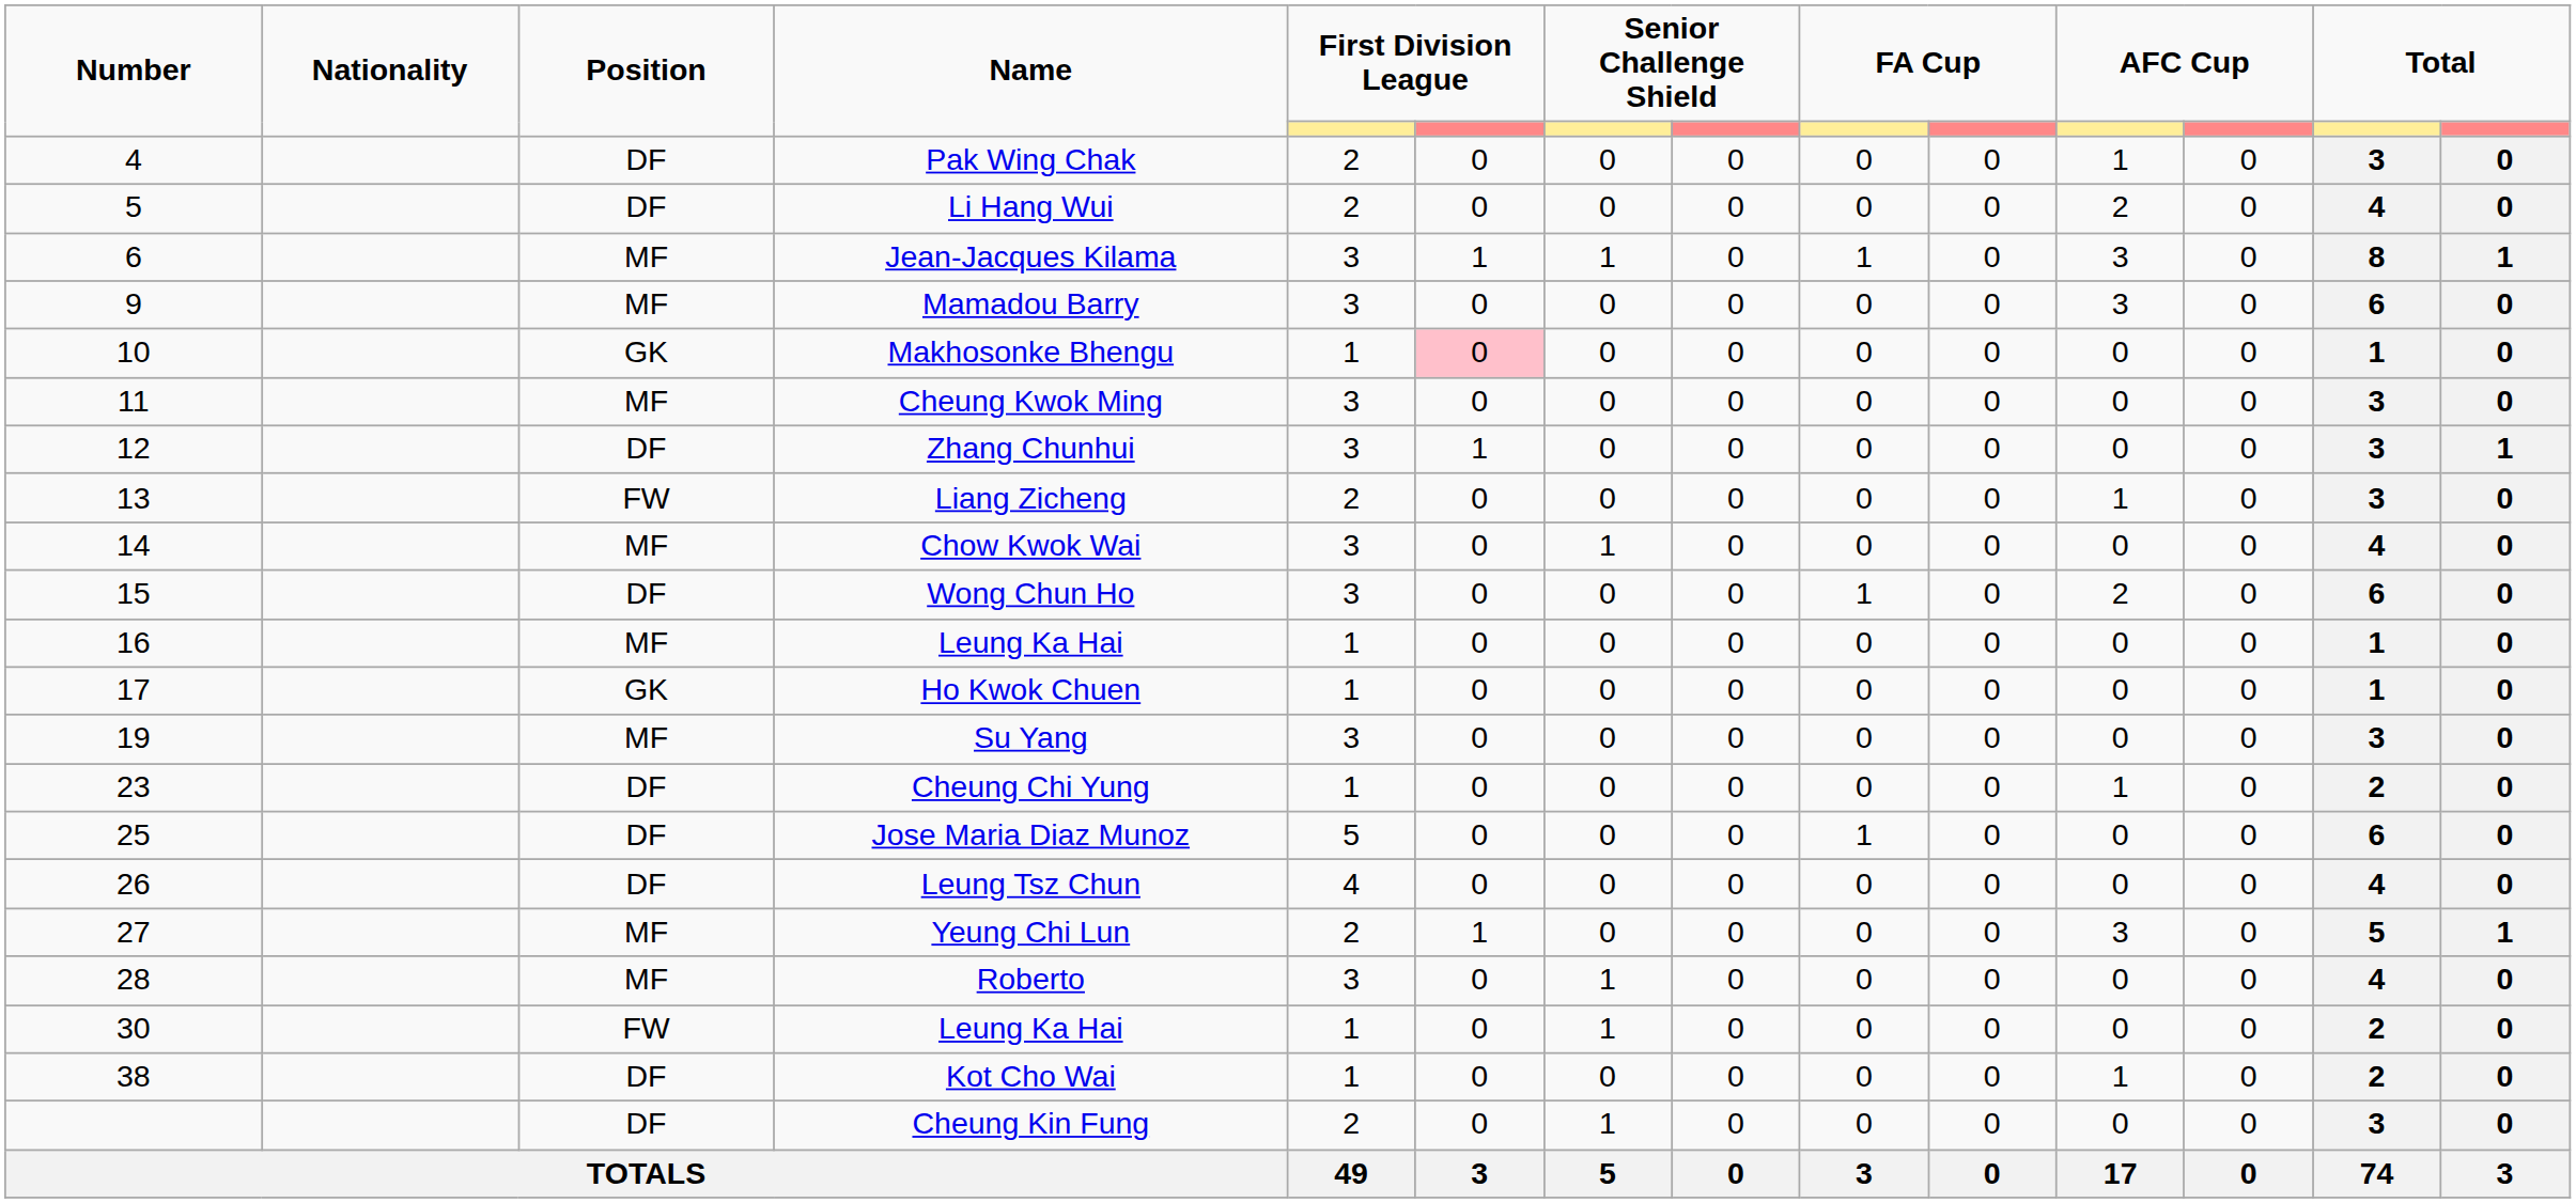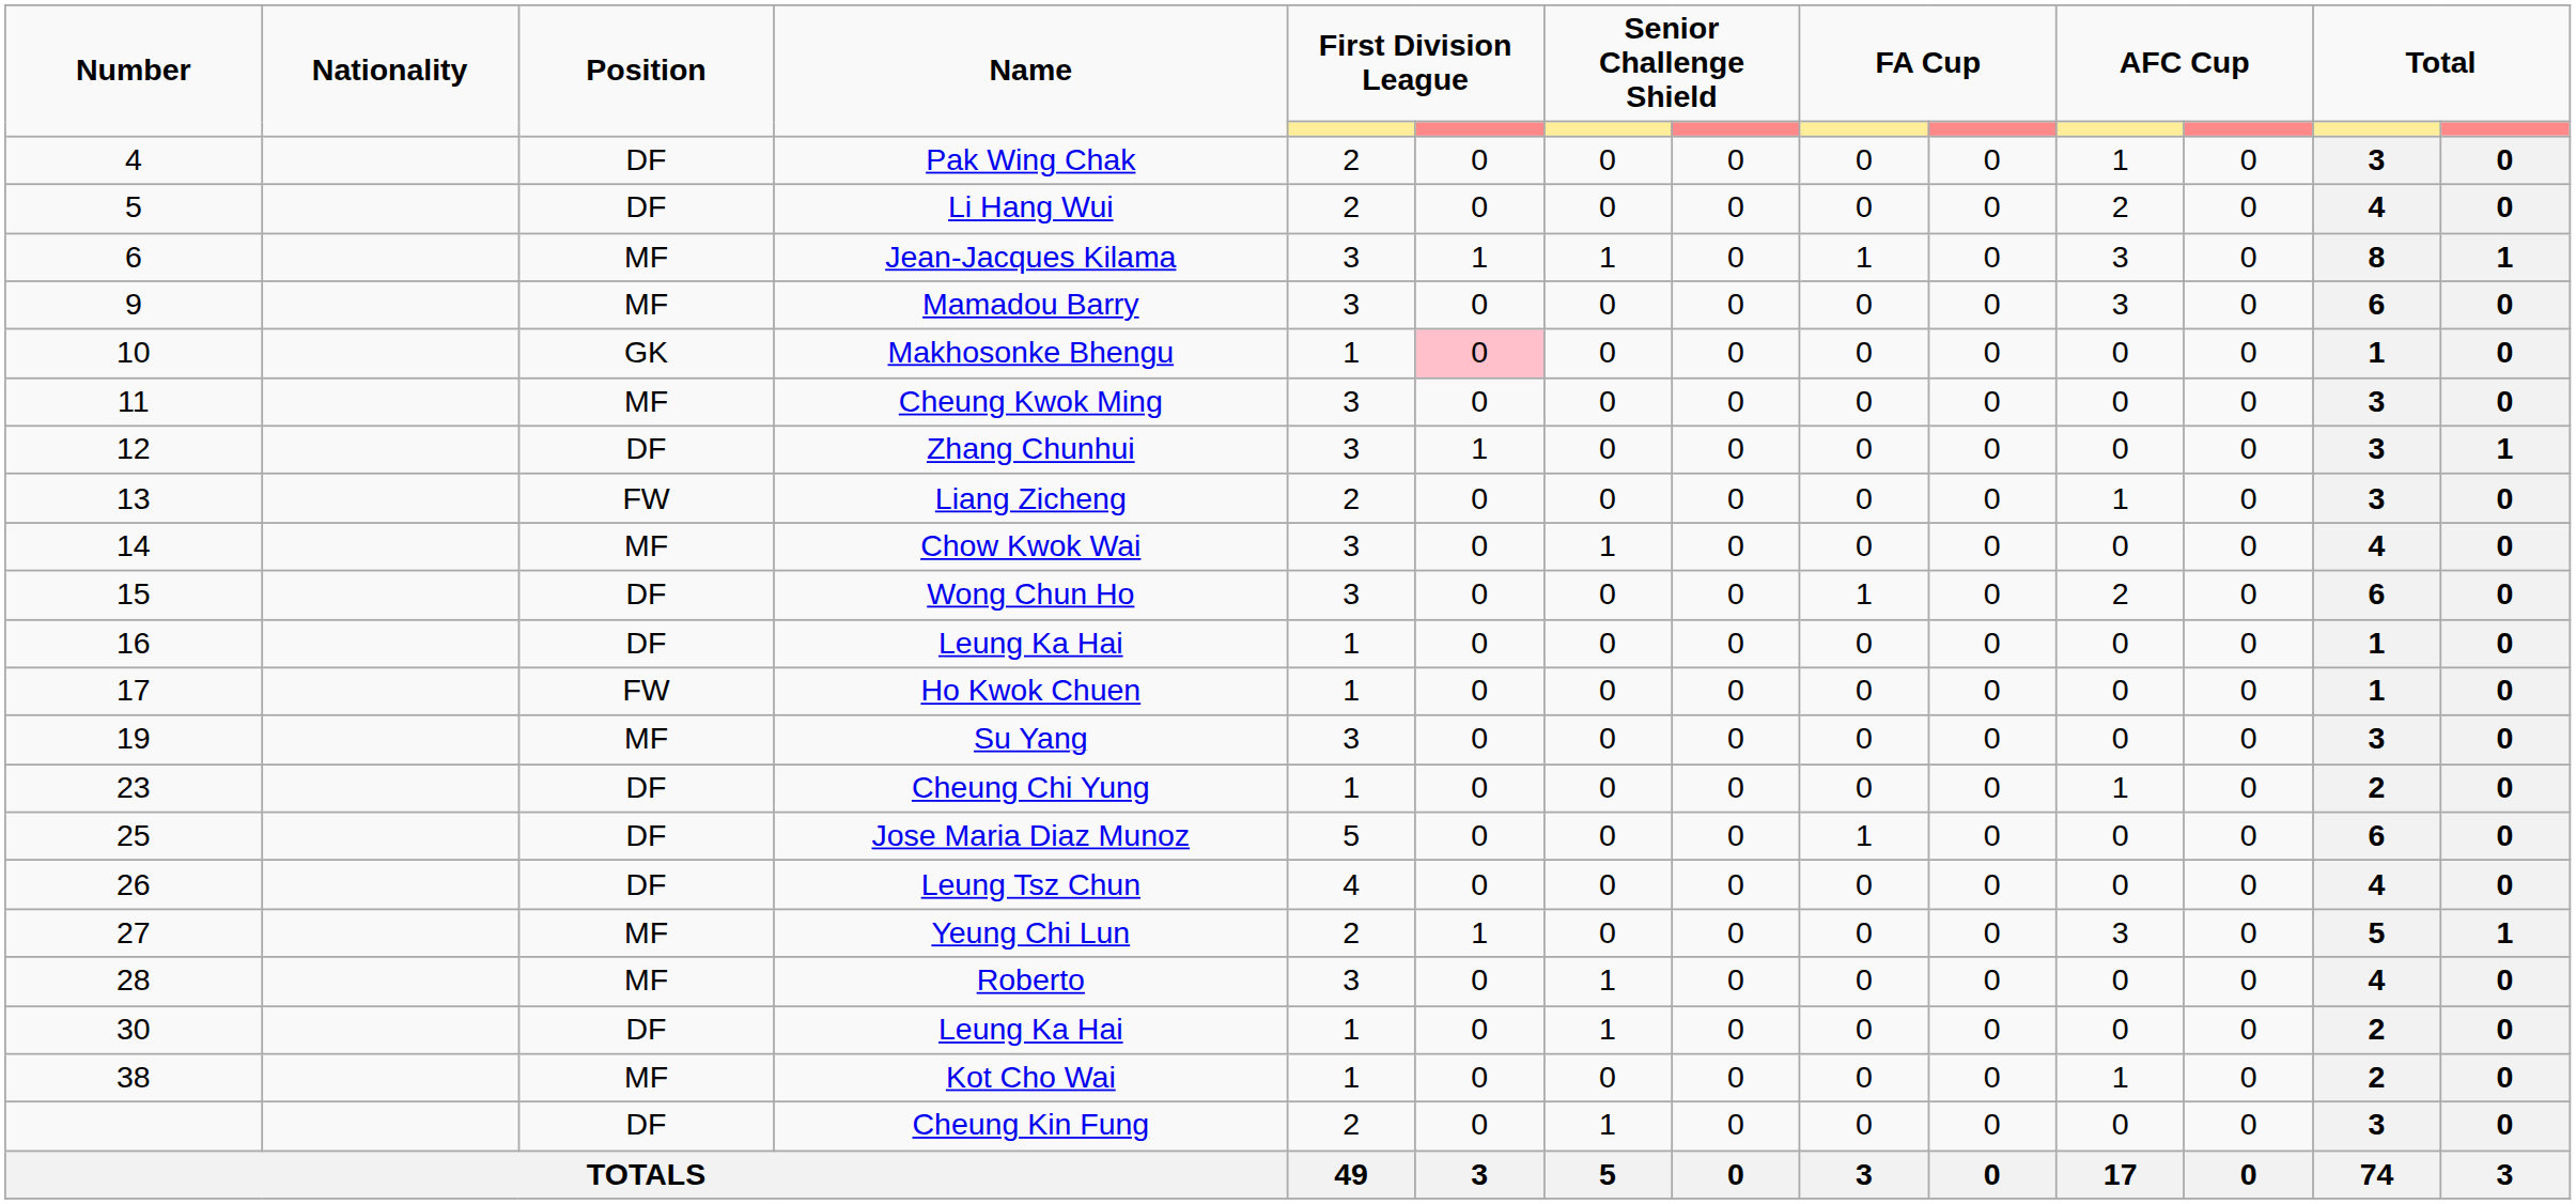 <table class="wikitable" style="text-align:center;">
 <tr style="text-align:center;">
 <td rowspan="2"  style="width:10%; "><strong>Number</strong></td>
 <td rowspan="2"  style="width:10%; "><strong>Nationality</strong></td>
 <td rowspan="2"  style="width:10%; "><strong>Position</strong></td>
 <td rowspan="2"  style="width:20%; "><strong>Name</strong></td>
 <td colspan="2"><strong>First Division League</strong></td>
 <td colspan="2"><strong>Senior Challenge Shield</strong></td>
 <td colspan="2"><strong>FA Cup</strong></td>
 <td colspan="2"><strong>AFC Cup</strong></td>
 <td colspan="2"><strong>Total</strong></td>
 </tr>
 <tr>
 <th style="width:60px; background:#fe9;"></th>
 <th style="width:60px; background:#ff8888;"></th>
 <th style="width:60px; background:#fe9;"></th>
 <th style="width:60px; background:#ff8888;"></th>
 <th style="width:60px; background:#fe9;"></th>
 <th style="width:60px; background:#ff8888;"></th>
 <th style="width:60px; background:#fe9;"></th>
 <th style="width:60px; background:#ff8888;"></th>
 <th style="width:60px; background:#fe9;"></th>
 <th style="width:60px; background:#ff8888;"></th>
 </tr>
 <tr>
 <td>4</td>
 <td></td>
 <td>DF</td>
 <td><a href='#'>Pak Wing Chak</a></td>
 <td>2</td>
 <td>0</td>
 <td>0</td>
 <td>0</td>
 <td>0</td>
 <td>0</td>
 <td>1</td>
 <td>0</td>
 <th>3</th>
 <th>0</th>
 </tr>
 <tr>
 <td>5</td>
 <td></td>
 <td>DF</td>
 <td><a href='#'>Li Hang Wui</a></td>
 <td>2</td>
 <td>0</td>
 <td>0</td>
 <td>0</td>
 <td>0</td>
 <td>0</td>
 <td>2</td>
 <td>0</td>
 <th>4</th>
 <th>0</th>
 </tr>
 <tr>
 <td>6</td>
 <td></td>
 <td>MF</td>
 <td><a href='#'>Jean-Jacques Kilama</a></td>
 <td>3</td>
 <td>1</td>
 <td>1</td>
 <td>0</td>
 <td>1</td>
 <td>0</td>
 <td>3</td>
 <td>0</td>
 <th>8</th>
 <th>1</th>
 </tr>
 <tr>
 <td>9</td>
 <td></td>
 <td>MF</td>
 <td><a href='#'>Mamadou Barry</a></td>
 <td>3</td>
 <td>0</td>
 <td>0</td>
 <td>0</td>
 <td>0</td>
 <td>0</td>
 <td>3</td>
 <td>0</td>
 <th>6</th>
 <th>0</th>
 </tr>
 <tr>
 <td>10</td>
 <td></td>
 <td>GK</td>
 <td><a href='#'>Makhosonke Bhengu</a></td>
 <td>1</td>
 <td style="background: pink;">0</td>
 <td>0</td>
 <td>0</td>
 <td>0</td>
 <td>0</td>
 <td>0</td>
 <td>0</td>
 <th>1</th>
 <th>0</th>
 </tr>
 <tr>
 <td>11</td>
 <td></td>
 <td>MF</td>
 <td><a href='#'>Cheung Kwok Ming</a></td>
 <td>3</td>
 <td>0</td>
 <td>0</td>
 <td>0</td>
 <td>0</td>
 <td>0</td>
 <td>0</td>
 <td>0</td>
 <th>3</th>
 <th>0</th>
 </tr>
 <tr>
 <td>12</td>
 <td></td>
 <td>DF</td>
 <td><a href='#'>Zhang Chunhui</a></td>
 <td>3</td>
 <td>1</td>
 <td>0</td>
 <td>0</td>
 <td>0</td>
 <td>0</td>
 <td>0</td>
 <td>0</td>
 <th>3</th>
 <th>1</th>
 </tr>
 <tr>
 <td>13</td>
 <td></td>
 <td>FW</td>
 <td><a href='#'>Liang Zicheng</a></td>
 <td>2</td>
 <td>0</td>
 <td>0</td>
 <td>0</td>
 <td>0</td>
 <td>0</td>
 <td>1</td>
 <td>0</td>
 <th>3</th>
 <th>0</th>
 </tr>
 <tr>
 <td>14</td>
 <td></td>
 <td>MF</td>
 <td><a href='#'>Chow Kwok Wai</a></td>
 <td>3</td>
 <td>0</td>
 <td>1</td>
 <td>0</td>
 <td>0</td>
 <td>0</td>
 <td>0</td>
 <td>0</td>
 <th>4</th>
 <th>0</th>
 </tr>
 <tr>
 <td>15</td>
 <td></td>
 <td>DF</td>
 <td><a href='#'>Wong Chun Ho</a></td>
 <td>3</td>
 <td>0</td>
 <td>0</td>
 <td>0</td>
 <td>1</td>
 <td>0</td>
 <td>2</td>
 <td>0</td>
 <th>6</th>
 <th>0</th>
 </tr>
 <tr>
 <td>16</td>
 <td></td>
-<td>MF</td>
+<td>DF</td>
 <td><a href='#'>Leung Ka Hai</a></td>
 <td>1</td>
 <td>0</td>
 <td>0</td>
 <td>0</td>
 <td>0</td>
 <td>0</td>
 <td>0</td>
 <td>0</td>
 <th>1</th>
 <th>0</th>
 </tr>
 <tr>
 <td>17</td>
 <td></td>
-<td>GK</td>
+<td>FW</td>
 <td><a href='#'>Ho Kwok Chuen</a></td>
 <td>1</td>
 <td>0</td>
 <td>0</td>
 <td>0</td>
 <td>0</td>
 <td>0</td>
 <td>0</td>
 <td>0</td>
 <th>1</th>
 <th>0</th>
 </tr>
 <tr>
 <td>19</td>
 <td></td>
 <td>MF</td>
 <td><a href='#'>Su Yang</a></td>
 <td>3</td>
 <td>0</td>
 <td>0</td>
 <td>0</td>
 <td>0</td>
 <td>0</td>
 <td>0</td>
 <td>0</td>
 <th>3</th>
 <th>0</th>
 </tr>
 <tr>
 <td>23</td>
 <td></td>
 <td>DF</td>
 <td><a href='#'>Cheung Chi Yung</a></td>
 <td>1</td>
 <td>0</td>
 <td>0</td>
 <td>0</td>
 <td>0</td>
 <td>0</td>
 <td>1</td>
 <td>0</td>
 <th>2</th>
 <th>0</th>
 </tr>
 <tr>
 <td>25</td>
 <td></td>
 <td>DF</td>
 <td><a href='#'>Jose Maria Diaz Munoz</a></td>
 <td>5</td>
 <td>0</td>
 <td>0</td>
 <td>0</td>
 <td>1</td>
 <td>0</td>
 <td>0</td>
 <td>0</td>
 <th>6</th>
 <th>0</th>
 </tr>
 <tr>
 <td>26</td>
 <td></td>
 <td>DF</td>
 <td><a href='#'>Leung Tsz Chun</a></td>
 <td>4</td>
 <td>0</td>
 <td>0</td>
 <td>0</td>
 <td>0</td>
 <td>0</td>
 <td>0</td>
 <td>0</td>
 <th>4</th>
 <th>0</th>
 </tr>
 <tr>
 <td>27</td>
 <td></td>
 <td>MF</td>
 <td><a href='#'>Yeung Chi Lun</a></td>
 <td>2</td>
 <td>1</td>
 <td>0</td>
 <td>0</td>
 <td>0</td>
 <td>0</td>
 <td>3</td>
 <td>0</td>
 <th>5</th>
 <th>1</th>
 </tr>
 <tr>
 <td>28</td>
 <td></td>
 <td>MF</td>
 <td><a href='#'>Roberto</a></td>
 <td>3</td>
 <td>0</td>
 <td>1</td>
 <td>0</td>
 <td>0</td>
 <td>0</td>
 <td>0</td>
 <td>0</td>
 <th>4</th>
 <th>0</th>
 </tr>
 <tr>
 <td>30</td>
 <td></td>
-<td>FW</td>
+<td>DF</td>
 <td><a href='#'>Leung Ka Hai</a></td>
 <td>1</td>
 <td>0</td>
 <td>1</td>
 <td>0</td>
 <td>0</td>
 <td>0</td>
 <td>0</td>
 <td>0</td>
 <th>2</th>
 <th>0</th>
 </tr>
 <tr>
 <td>38</td>
 <td></td>
-<td>DF</td>
+<td>MF</td>
 <td><a href='#'>Kot Cho Wai</a></td>
 <td>1</td>
 <td>0</td>
 <td>0</td>
 <td>0</td>
 <td>0</td>
 <td>0</td>
 <td>1</td>
 <td>0</td>
 <th>2</th>
 <th>0</th>
 </tr>
 <tr>
 <td></td>
 <td></td>
 <td>DF</td>
 <td><a href='#'>Cheung Kin Fung</a></td>
 <td>2</td>
 <td>0</td>
 <td>1</td>
 <td>0</td>
 <td>0</td>
 <td>0</td>
 <td>0</td>
 <td>0</td>
 <th>3</th>
 <th>0</th>
 </tr>
 <tr>
 <th colspan="4">TOTALS</th>
 <th>49</th>
 <th>3</th>
 <th>5</th>
 <th>0</th>
 <th>3</th>
 <th>0</th>
 <th>17</th>
 <th>0</th>
 <th>74</th>
 <th>3</th>
 </tr>
 </table>
